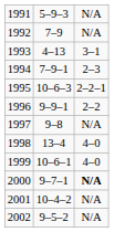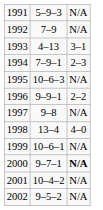 <table class="wikitable" style="text-align:center;">
 <tr>
 <td>1991</td>
 <td>5–9–3</td>
 <td>N/A</td>
 </tr>
 <tr>
 <td>1992</td>
 <td>7–9</td>
 <td>N/A</td>
 </tr>
 <tr>
 <td>1993</td>
 <td>4–13</td>
 <td>3–1</td>
 </tr>
 <tr>
 <td>1994</td>
 <td>7–9–1</td>
 <td>2–3</td>
 </tr>
 <tr>
 <td>1995</td>
 <td>10–6–3</td>
-<td>2–2–1</td>
+<td>N/A</td>
 </tr>
 <tr>
 <td>1996</td>
 <td>9–9–1</td>
 <td>2–2</td>
 </tr>
 <tr>
 <td>1997</td>
 <td>9–8</td>
 <td>N/A</td>
 </tr>
 <tr>
 <td>1998</td>
 <td>13–4</td>
 <td>4–0</td>
 </tr>
 <tr>
 <td>1999</td>
 <td>10–6–1</td>
-<td>4–0</td>
+<td>N/A</td>
 </tr>
 <tr>
 <td>2000</td>
 <td>9–7–1</td>
 <td><strong>N/A</strong></td>
 </tr>
 <tr>
 <td>2001</td>
 <td>10–4–2</td>
 <td>N/A</td>
 </tr>
 <tr>
 <td>2002</td>
 <td>9–5–2</td>
 <td>N/A</td>
 </tr>
 </table>
